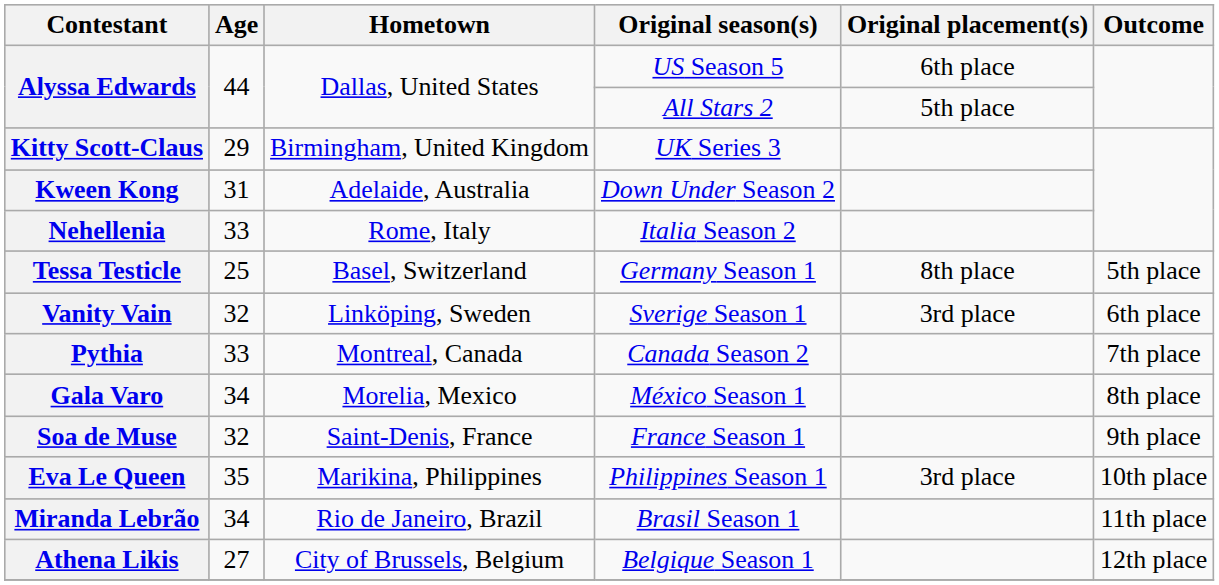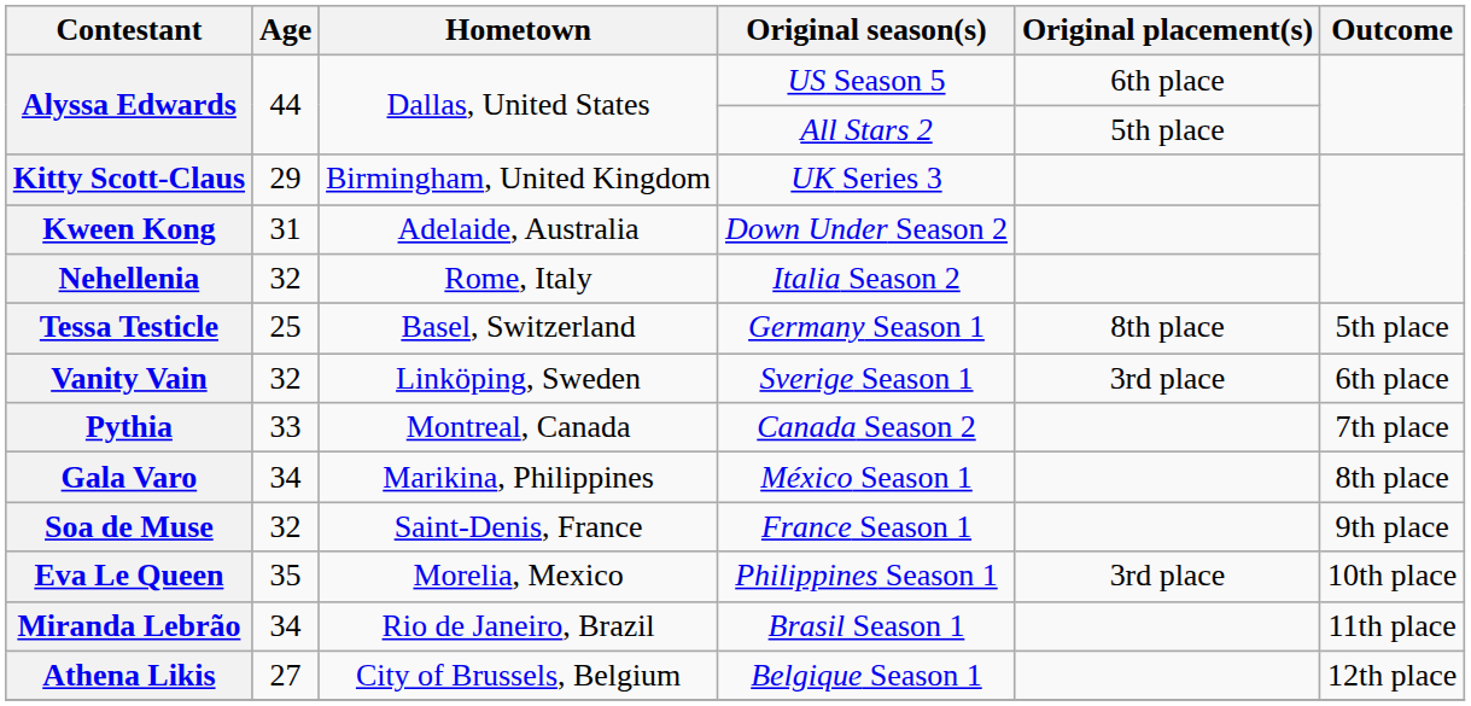 <table class="wikitable sortable" style="text-align:center">
 <tr>
 <th scope="col">Contestant</th>
 <th scope="col">Age</th>
 <th scope="col">Hometown</th>
 <th class="col">Original season(s)</th>
 <th scope="col">Original placement(s)</th>
 <th scope="col">Outcome</th>
 </tr>
 <tr>
 <th scope="row" rowspan="2"><a href='#'>Alyssa Edwards</a></th>
 <td rowspan="2">44</td>
 <td rowspan="2"><a href='#'>Dallas</a>, United States</td>
 <td><a href='#'><em>US</em> Season 5</a></td>
 <td>6th place</td>
 <td rowspan="2"></td>
 </tr>
 <tr>
 <td><a href='#'><em>All Stars 2</em></a></td>
 <td>5th place</td>
 </tr>
 <tr>
 <th nowrap><a href='#'>Kitty Scott-Claus</a></th>
 <td>29</td>
 <td nowrap><a href='#'>Birmingham</a>, United Kingdom</td>
 <td nowrap><a href='#'><em>UK</em> Series 3</a></td>
 <td></td>
 <td rowspan="3"></td>
 </tr>
 <tr>
 <th><a href='#'>Kween Kong</a></th>
 <td>31</td>
 <td><a href='#'>Adelaide</a>, Australia</td>
 <td nowrap><a href='#'><em>Down Under</em> Season 2</a></td>
 <td></td>
 </tr>
 <tr>
 <th><a href='#'>Nehellenia</a></th>
-<td>33</td>
+<td>32</td>
 <td><a href='#'>Rome</a>, Italy</td>
 <td><a href='#'><em>Italia</em> Season 2</a></td>
 <td></td>
 </tr>
 <tr>
 <th><a href='#'>Tessa Testicle</a></th>
 <td>25</td>
 <td><a href='#'>Basel</a>, Switzerland</td>
 <td><a href='#'><em>Germany</em> Season 1</a></td>
 <td>8th place</td>
 <td>5th place</td>
 </tr>
 <tr>
 <th><a href='#'>Vanity Vain</a></th>
 <td>32</td>
 <td><a href='#'>Linköping</a>, Sweden</td>
 <td><a href='#'><em>Sverige</em> Season 1</a></td>
 <td>3rd place</td>
 <td>6th place</td>
 </tr>
 <tr>
 <th><a href='#'>Pythia</a></th>
 <td>33</td>
 <td><a href='#'>Montreal</a>, Canada</td>
 <td><a href='#'><em>Canada</em> Season 2</a></td>
 <td></td>
 <td>7th place</td>
 </tr>
 <tr>
 <th><a href='#'>Gala Varo</a></th>
 <td>34</td>
-<td><a href='#'>Morelia</a>, Mexico</td>
+<td><a href='#'>Marikina</a>, Philippines</td>
 <td><a href='#'><em>México</em> Season 1</a></td>
 <td></td>
 <td>8th place</td>
 </tr>
 <tr>
 <th><a href='#'>Soa de Muse</a></th>
 <td>32</td>
 <td><a href='#'>Saint-Denis</a>, France</td>
 <td><a href='#'><em>France</em> Season 1</a></td>
 <td></td>
 <td nowrap>9th place</td>
 </tr>
 <tr>
 <th><a href='#'>Eva Le Queen</a></th>
 <td>35</td>
-<td><a href='#'>Marikina</a>, Philippines</td>
+<td><a href='#'>Morelia</a>, Mexico</td>
 <td><a href='#'><em>Philippines</em> Season 1</a></td>
 <td>3rd place</td>
 <td>10th place</td>
 </tr>
 <tr>
 <th><a href='#'>Miranda Lebrão</a></th>
 <td>34</td>
 <td><a href='#'>Rio de Janeiro</a>, Brazil</td>
 <td><a href='#'><em>Brasil</em> Season 1</a></td>
 <td></td>
 <td>11th place</td>
 </tr>
 <tr>
 <th><a href='#'>Athena Likis</a></th>
 <td>27</td>
 <td><a href='#'>City of Brussels</a>, Belgium</td>
 <td><a href='#'><em>Belgique</em> Season 1</a></td>
 <td></td>
 <td>12th place</td>
 </tr>
 <tr>
 </tr>
 </table>
